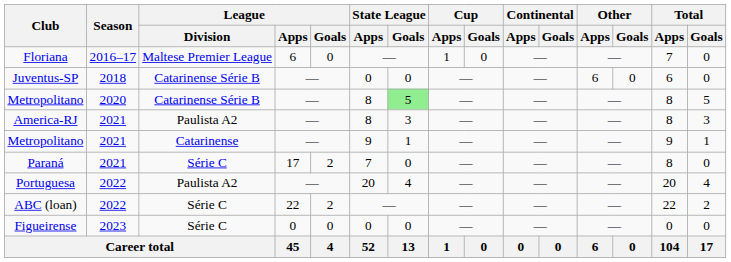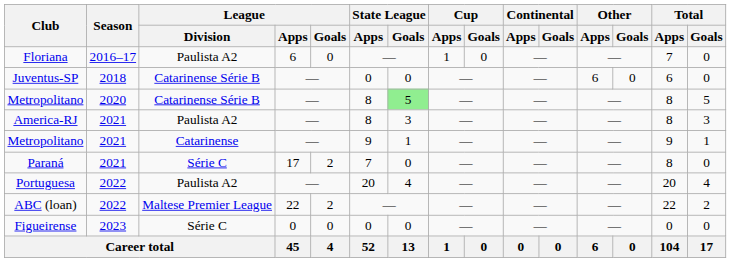 <table class="wikitable" style="text-align: center;">
 <tr>
 <th rowspan="2">Club</th>
 <th rowspan="2">Season</th>
 <th colspan="3">League</th>
 <th colspan="2">State League</th>
 <th colspan="2">Cup</th>
 <th colspan="2">Continental</th>
 <th colspan="2">Other</th>
 <th colspan="2">Total</th>
 </tr>
 <tr>
 <th>Division</th>
 <th>Apps</th>
 <th>Goals</th>
 <th>Apps</th>
 <th>Goals</th>
 <th>Apps</th>
 <th>Goals</th>
 <th>Apps</th>
 <th>Goals</th>
 <th>Apps</th>
 <th>Goals</th>
 <th>Apps</th>
 <th>Goals</th>
 </tr>
 <tr>
 <td valign="center"><a href='#'>Floriana</a></td>
 <td><a href='#'>2016–17</a></td>
-<td><a href='#'>Maltese Premier League</a></td>
+<td>Paulista A2</td>
 <td>6</td>
 <td>0</td>
 <td colspan="2">—</td>
 <td>1</td>
 <td>0</td>
 <td colspan="2">—</td>
 <td colspan="2">—</td>
 <td>7</td>
 <td>0</td>
 </tr>
 <tr>
 <td valign="center"><a href='#'>Juventus-SP</a></td>
 <td><a href='#'>2018</a></td>
 <td><a href='#'>Catarinense Série B</a></td>
 <td colspan="2">—</td>
 <td>0</td>
 <td>0</td>
 <td colspan="2">—</td>
 <td colspan="2">—</td>
 <td>6</td>
 <td>0</td>
 <td>6</td>
 <td>0</td>
 </tr>
 <tr>
 <td valign="center"><a href='#'>Metropolitano</a></td>
 <td><a href='#'>2020</a></td>
 <td><a href='#'>Catarinense Série B</a></td>
 <td colspan="2">—</td>
 <td>8</td>
 <td style="background: lightgreen;">5</td>
 <td colspan="2">—</td>
 <td colspan="2">—</td>
 <td colspan="2">—</td>
 <td>8</td>
 <td>5</td>
 </tr>
 <tr>
 <td valign="center"><a href='#'>America-RJ</a></td>
 <td><a href='#'>2021</a></td>
 <td>Paulista A2</td>
 <td colspan="2">—</td>
 <td>8</td>
 <td>3</td>
 <td colspan="2">—</td>
 <td colspan="2">—</td>
 <td colspan="2">—</td>
 <td>8</td>
 <td>3</td>
 </tr>
 <tr>
 <td valign="center"><a href='#'>Metropolitano</a></td>
 <td><a href='#'>2021</a></td>
 <td><a href='#'>Catarinense</a></td>
 <td colspan="2">—</td>
 <td>9</td>
 <td>1</td>
 <td colspan="2">—</td>
 <td colspan="2">—</td>
 <td colspan="2">—</td>
 <td>9</td>
 <td>1</td>
 </tr>
 <tr>
 <td valign="center"><a href='#'>Paraná</a></td>
 <td><a href='#'>2021</a></td>
 <td><a href='#'>Série C</a></td>
 <td>17</td>
 <td>2</td>
 <td>7</td>
 <td>0</td>
 <td colspan="2">—</td>
 <td colspan="2">—</td>
 <td colspan="2">—</td>
 <td>8</td>
 <td>0</td>
 </tr>
 <tr>
 <td valign="center"><a href='#'>Portuguesa</a></td>
 <td><a href='#'>2022</a></td>
 <td>Paulista A2</td>
 <td colspan="2">—</td>
 <td>20</td>
 <td>4</td>
 <td colspan="2">—</td>
 <td colspan="2">—</td>
 <td colspan="2">—</td>
 <td>20</td>
 <td>4</td>
 </tr>
 <tr>
 <td valign="center"><a href='#'>ABC</a> (loan)</td>
 <td><a href='#'>2022</a></td>
-<td>Série C</td>
+<td><a href='#'>Maltese Premier League</a></td>
 <td>22</td>
 <td>2</td>
 <td colspan="2">—</td>
 <td colspan="2">—</td>
 <td colspan="2">—</td>
 <td colspan="2">—</td>
 <td>22</td>
 <td>2</td>
 </tr>
 <tr>
 <td><a href='#'>Figueirense</a></td>
 <td><a href='#'>2023</a></td>
 <td>Série C</td>
 <td>0</td>
 <td>0</td>
 <td>0</td>
 <td>0</td>
 <td colspan="2">—</td>
 <td colspan="2">—</td>
 <td colspan="2">—</td>
 <td>0</td>
 <td>0</td>
 </tr>
 <tr>
 <th colspan="3"><strong>Career total</strong></th>
 <th>45</th>
 <th>4</th>
 <th>52</th>
 <th>13</th>
 <th>1</th>
 <th>0</th>
 <th>0</th>
 <th>0</th>
 <th>6</th>
 <th>0</th>
 <th>104</th>
 <th>17</th>
 </tr>
 </table>
